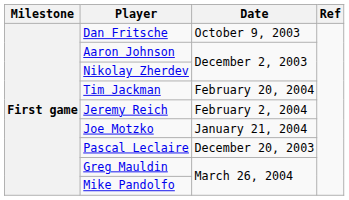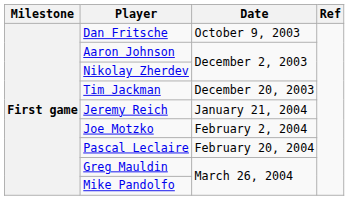 <table class="wikitable">
 <tr>
 <th scope="col">Milestone</th>
 <th scope="col">Player</th>
 <th scope="col">Date</th>
 <th scope="col">Ref</th>
 </tr>
 <tr>
 <th rowspan=9>First game</th>
 <td><a href='#'>Dan Fritsche</a></td>
 <td>October 9, 2003</td>
 <td rowspan=9></td>
 </tr>
 <tr>
 <td><a href='#'>Aaron Johnson</a></td>
 <td rowspan=2>December 2, 2003</td>
 </tr>
 <tr>
 <td><a href='#'>Nikolay Zherdev</a></td>
 </tr>
 <tr>
 <td><a href='#'>Tim Jackman</a></td>
-<td>February 20, 2004</td>
+<td>December 20, 2003</td>
 </tr>
 <tr>
 <td><a href='#'>Jeremy Reich</a></td>
+<td>January 21, 2004</td>
+</tr>
+<tr>
+<td><a href='#'>Joe Motzko</a></td>
 <td>February 2, 2004</td>
 </tr>
 <tr>
-<td><a href='#'>Joe Motzko</a></td>
-<td>January 21, 2004</td>
-</tr>
-<tr>
 <td><a href='#'>Pascal Leclaire</a></td>
-<td>December 20, 2003</td>
+<td>February 20, 2004</td>
 </tr>
 <tr>
 <td><a href='#'>Greg Mauldin</a></td>
 <td rowspan=2>March 26, 2004</td>
 </tr>
 <tr>
 <td><a href='#'>Mike Pandolfo</a></td>
 </tr>
 </table>
